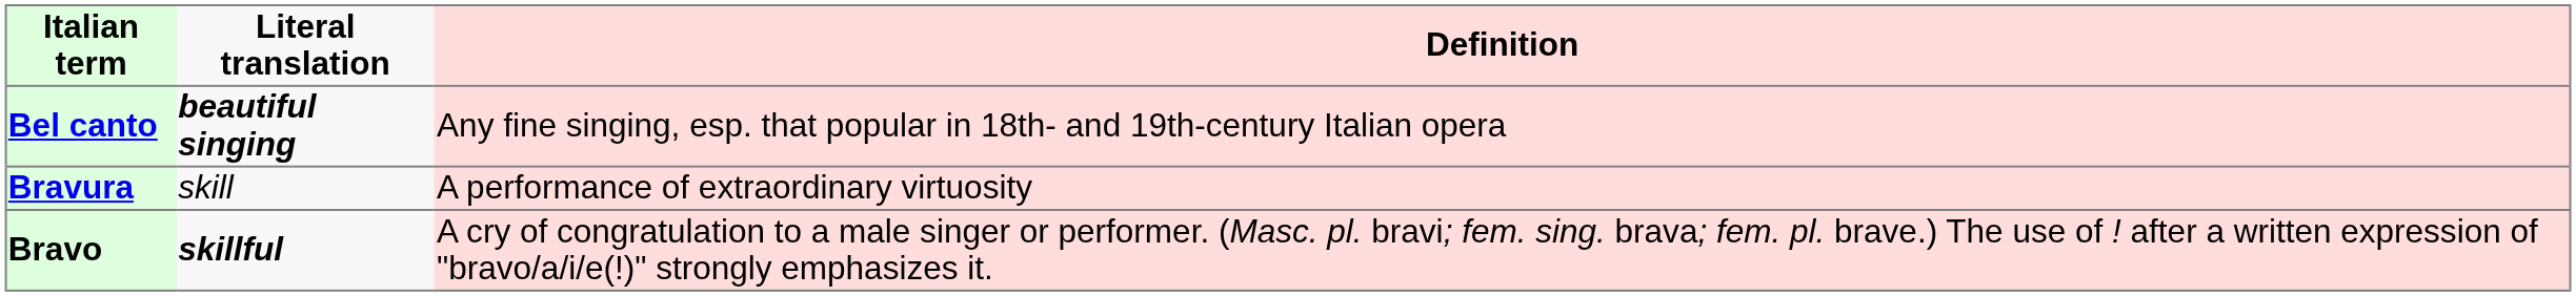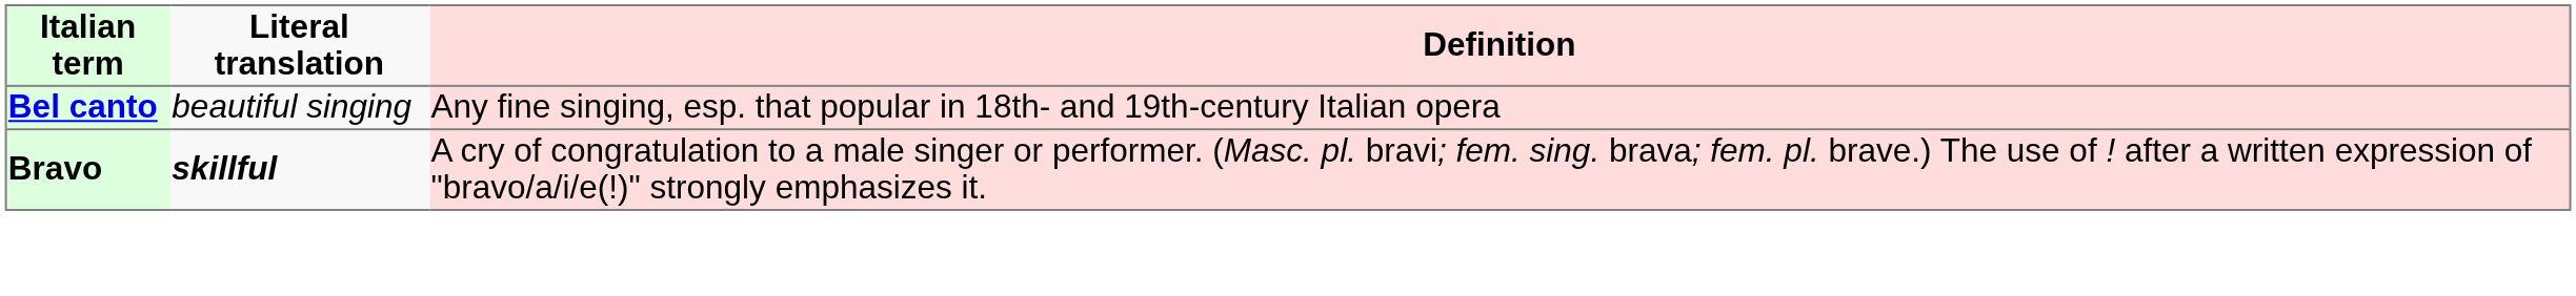 <table border="1" rules="rows" align="center" width="98%">
 <tr>
 <th bgcolor="#ddffdd">Italian term</th>
 <th bgcolor="#f8f8f8">Literal translation</th>
 <th bgcolor="#ffdddd">Definition</th>
 </tr>
 <tr>
 <td bgcolor="#ddffdd"><strong><a href='#'>Bel canto</a></strong></td>
-<td bgcolor="#f8f8f8"><strong><em>beautiful singing</em></strong></td>
+<td bgcolor="#f8f8f8"><em>beautiful singing</em></td>
 <td bgcolor="#ffdddd">Any fine singing, esp. that popular in 18th- and 19th-century Italian opera</td>
-</tr>
-<tr>
-<td bgcolor="#ddffdd"><strong><a href='#'>Bravura</a></strong></td>
-<td bgcolor="#f8f8f8"><em>skill</em></td>
-<td bgcolor="#ffdddd">A performance of extraordinary virtuosity</td>
 </tr>
 <tr>
 <td bgcolor="#ddffdd"><strong>Bravo</strong></td>
 <td bgcolor="#f8f8f8"><strong><em>skillful</em></strong></td>
 <td bgcolor="#ffdddd">A cry of congratulation to a male singer or performer. (<em>Masc. pl. </em>bravi<em>; fem. sing. </em>brava<em>; fem. pl. </em>brave.) The use of <em>!</em> after a written expression of "bravo/a/i/e(!)" strongly emphasizes it.</td>
 </tr>
 </table>
